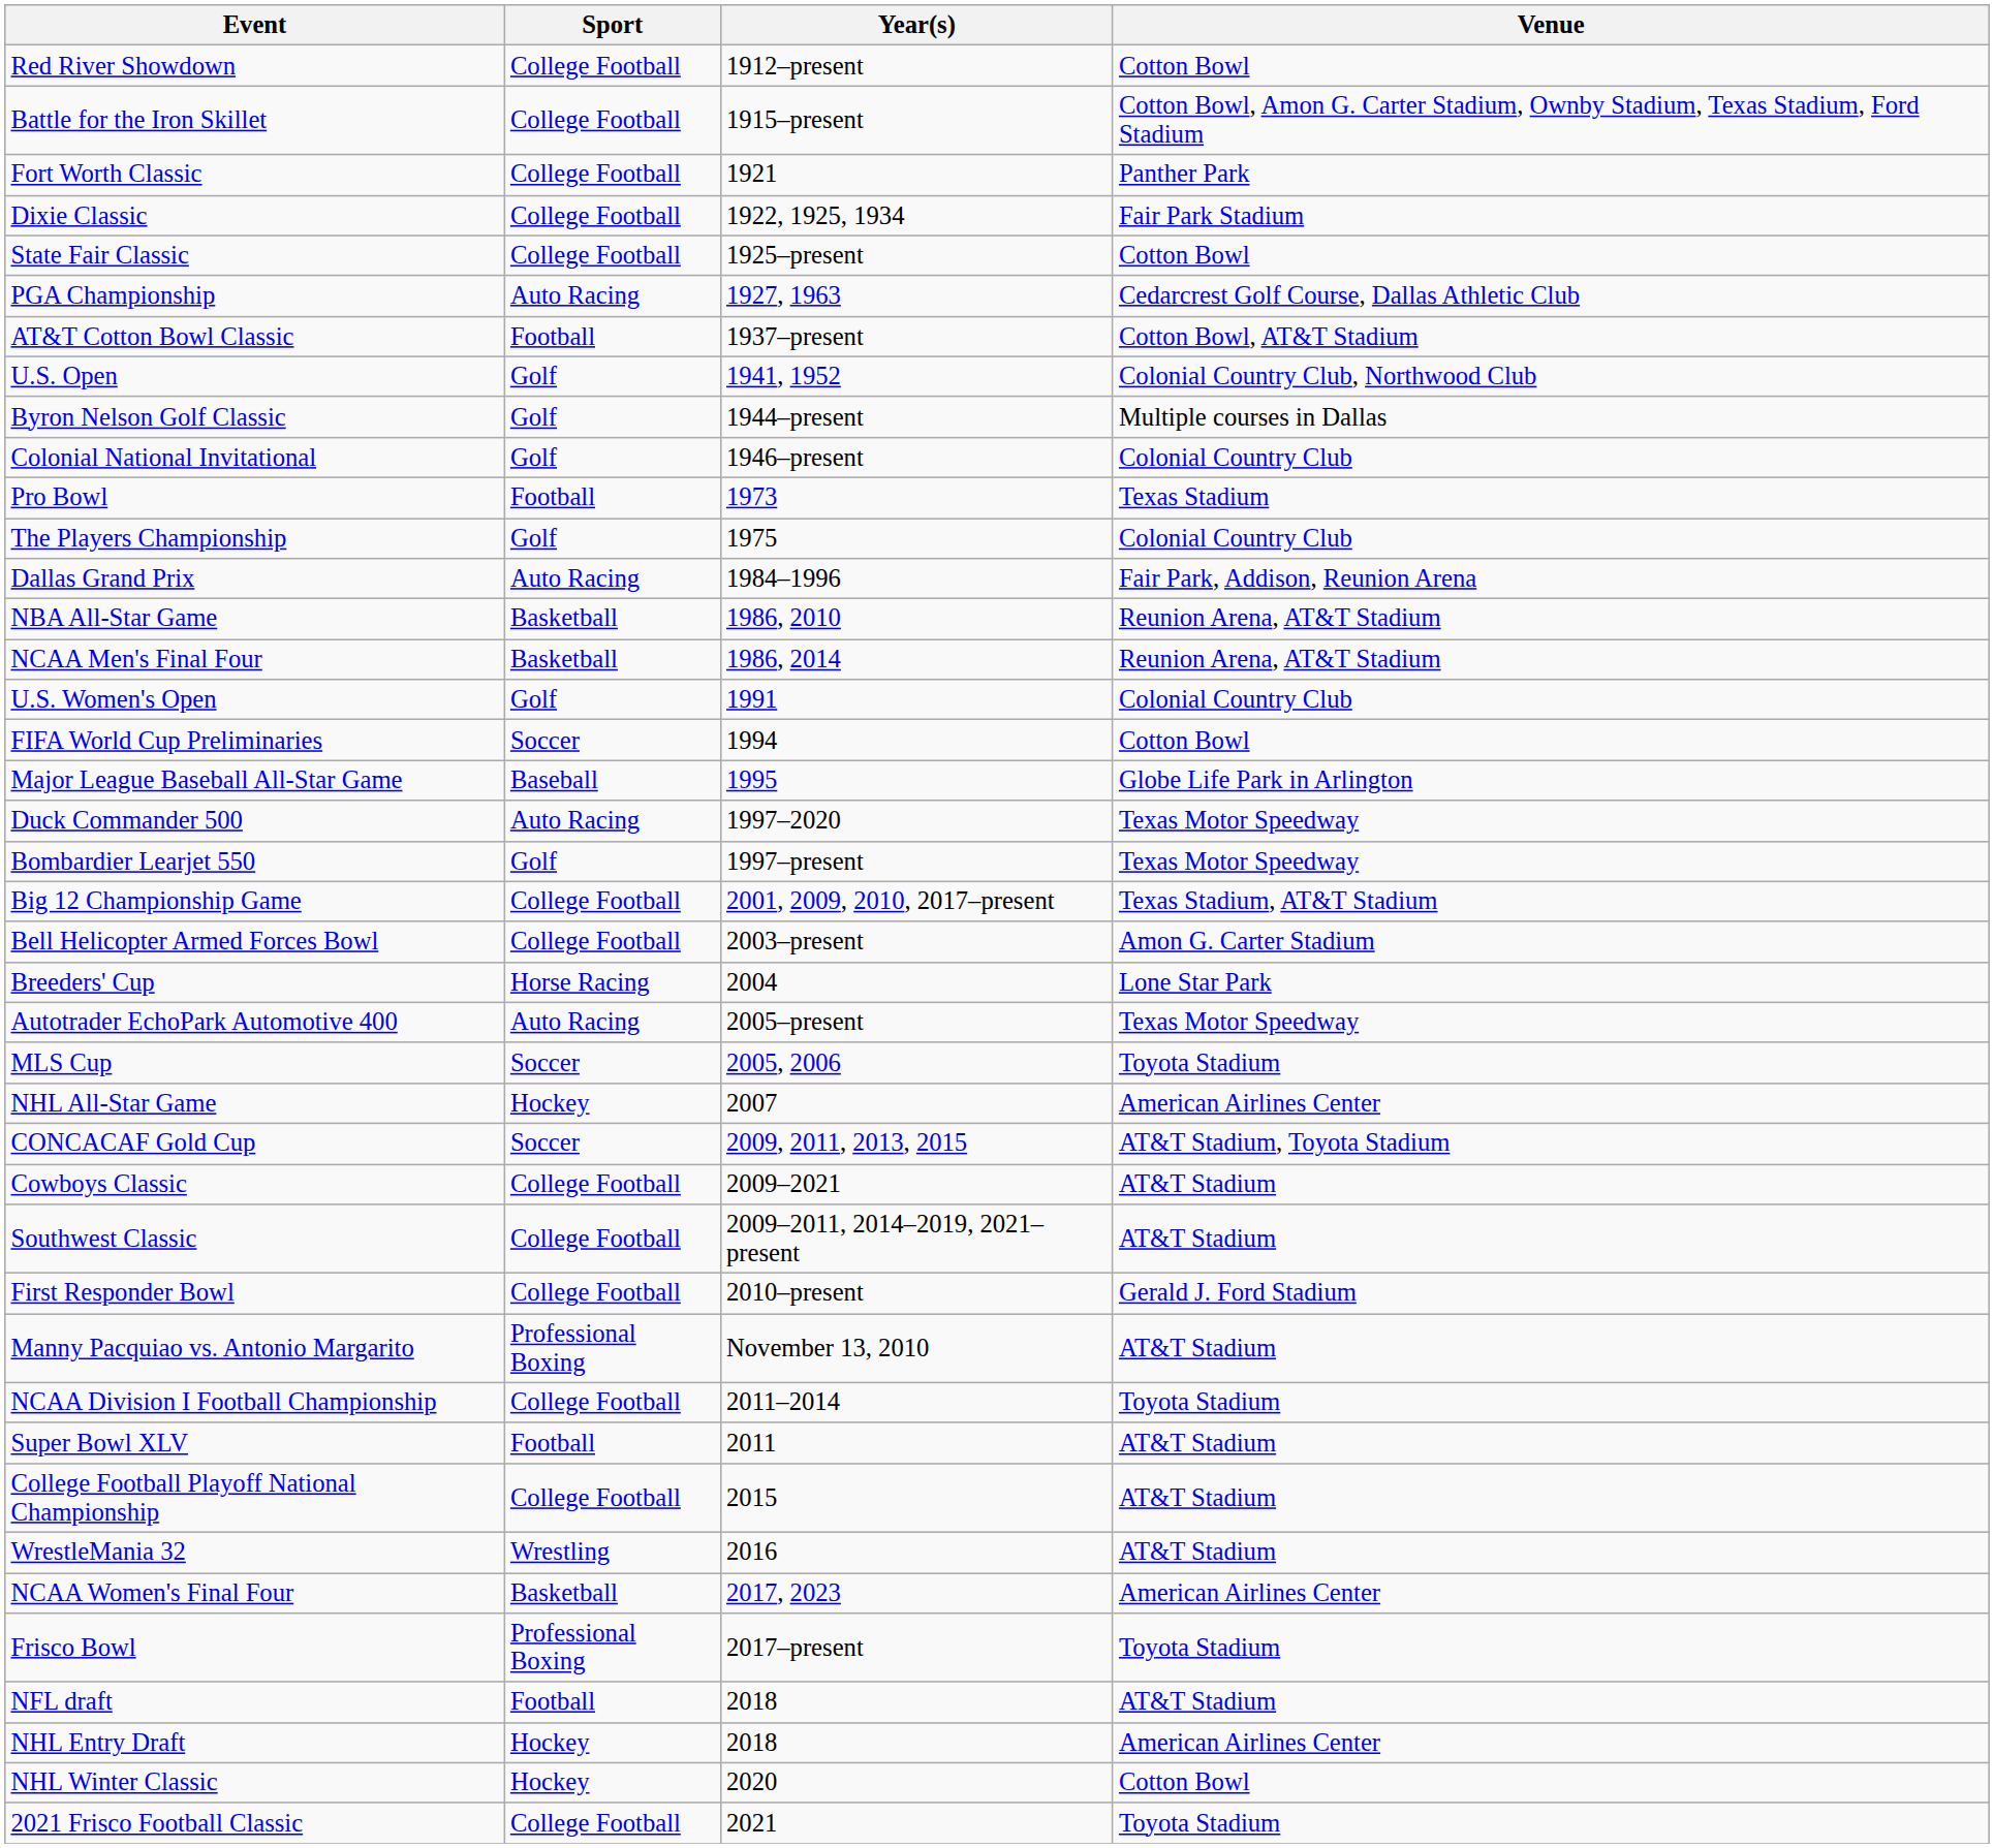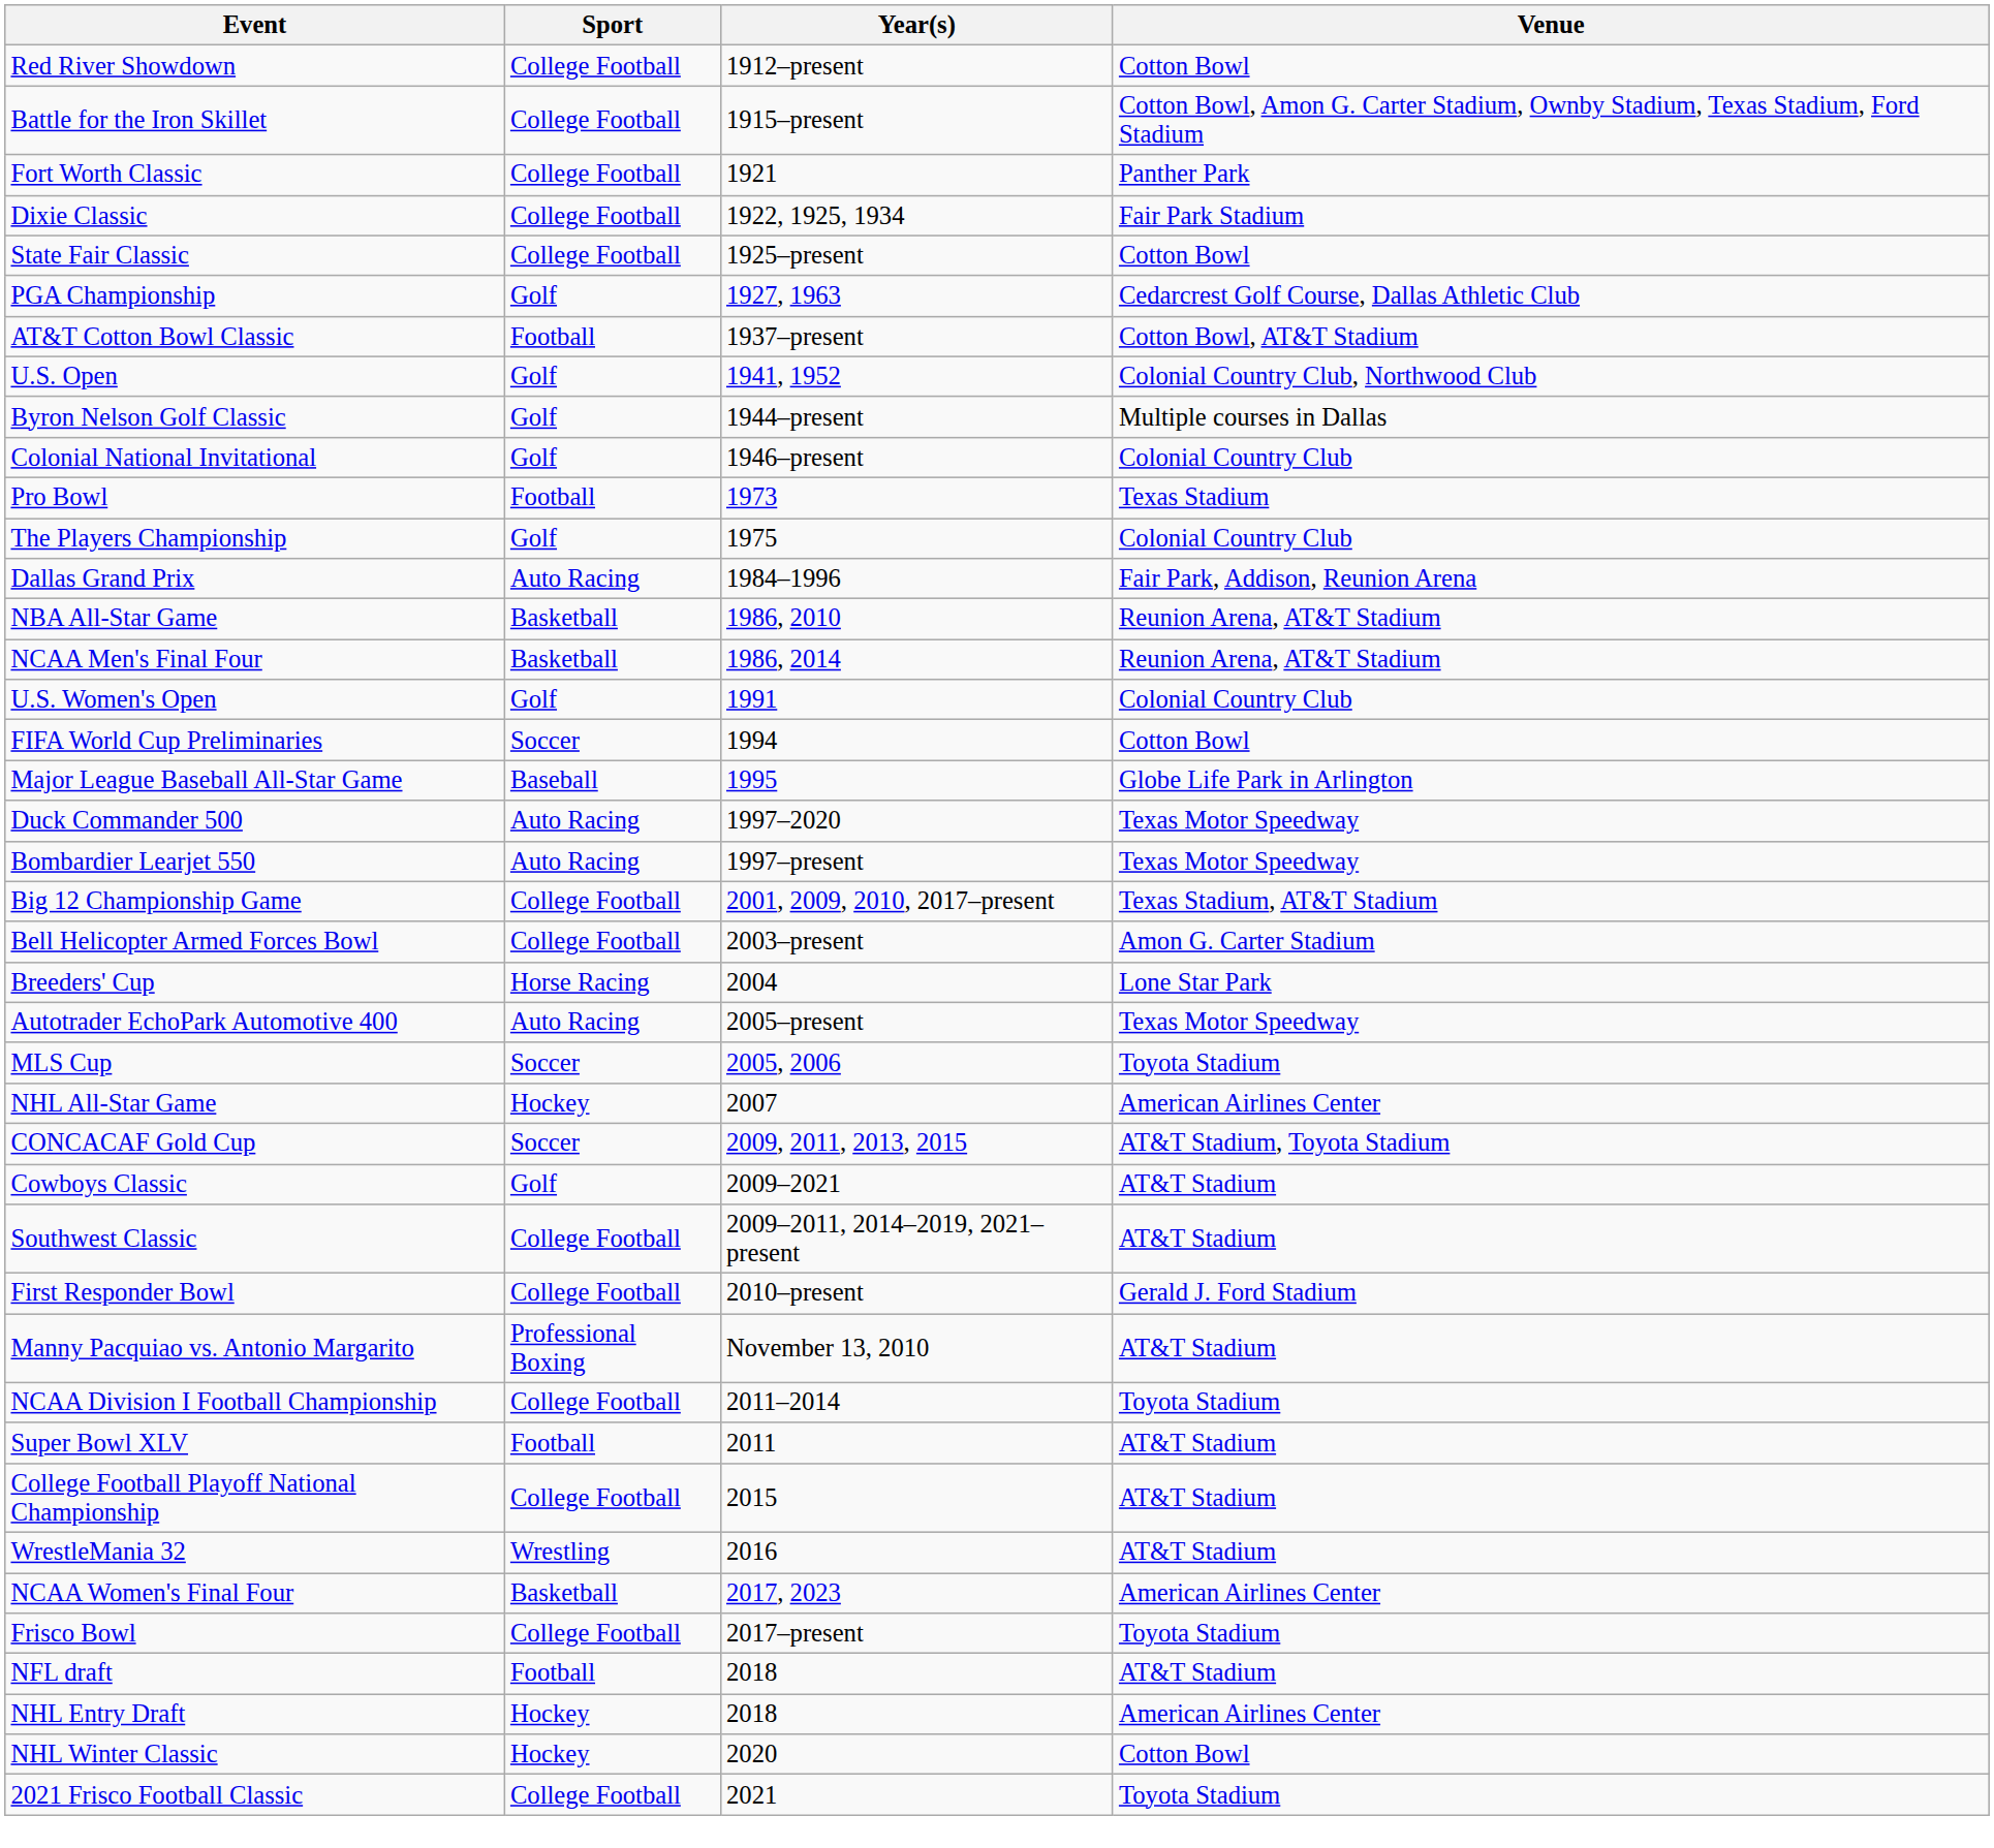 <table class="wikitable">
 <tr>
 <th>Event</th>
 <th>Sport</th>
 <th>Year(s)</th>
 <th>Venue</th>
 </tr>
 <tr>
 <td><a href='#'>Red River Showdown</a></td>
 <td><a href='#'>College Football</a></td>
 <td>1912–present</td>
 <td><a href='#'>Cotton Bowl</a></td>
 </tr>
 <tr>
 <td><a href='#'>Battle for the Iron Skillet</a></td>
 <td><a href='#'>College Football</a></td>
 <td>1915–present</td>
 <td><a href='#'>Cotton Bowl</a>, <a href='#'>Amon G. Carter Stadium</a>, <a href='#'>Ownby Stadium</a>, <a href='#'>Texas Stadium</a>, <a href='#'>Ford Stadium</a></td>
 </tr>
 <tr>
 <td><a href='#'>Fort Worth Classic</a></td>
 <td><a href='#'>College Football</a></td>
 <td>1921</td>
 <td><a href='#'>Panther Park</a></td>
 </tr>
 <tr>
 <td><a href='#'>Dixie Classic</a></td>
 <td><a href='#'>College Football</a></td>
 <td>1922, 1925, 1934</td>
 <td><a href='#'>Fair Park Stadium</a></td>
 </tr>
 <tr>
 <td><a href='#'>State Fair Classic</a></td>
 <td><a href='#'>College Football</a></td>
 <td>1925–present</td>
 <td><a href='#'>Cotton Bowl</a></td>
 </tr>
 <tr>
 <td><a href='#'>PGA Championship</a></td>
-<td><a href='#'>Auto Racing</a></td>
+<td><a href='#'>Golf</a></td>
 <td><a href='#'>1927</a>, <a href='#'>1963</a></td>
 <td><a href='#'>Cedarcrest Golf Course</a>, <a href='#'>Dallas Athletic Club</a></td>
 </tr>
 <tr>
 <td><a href='#'>AT&T Cotton Bowl Classic</a></td>
 <td><a href='#'>Football</a></td>
 <td>1937–present</td>
 <td><a href='#'>Cotton Bowl</a>, <a href='#'>AT&T Stadium</a></td>
 </tr>
 <tr>
 <td><a href='#'>U.S. Open</a></td>
 <td><a href='#'>Golf</a></td>
 <td><a href='#'>1941</a>, <a href='#'>1952</a></td>
 <td><a href='#'>Colonial Country Club</a>, <a href='#'>Northwood Club</a></td>
 </tr>
 <tr>
 <td><a href='#'>Byron Nelson Golf Classic</a></td>
 <td><a href='#'>Golf</a></td>
 <td>1944–present</td>
 <td>Multiple courses in Dallas</td>
 </tr>
 <tr>
 <td><a href='#'>Colonial National Invitational</a></td>
 <td><a href='#'>Golf</a></td>
 <td>1946–present</td>
 <td><a href='#'>Colonial Country Club</a></td>
 </tr>
 <tr>
 <td><a href='#'>Pro Bowl</a></td>
 <td><a href='#'>Football</a></td>
 <td><a href='#'>1973</a></td>
 <td><a href='#'>Texas Stadium</a></td>
 </tr>
 <tr>
 <td><a href='#'>The Players Championship</a></td>
 <td><a href='#'>Golf</a></td>
 <td>1975</td>
 <td><a href='#'>Colonial Country Club</a></td>
 </tr>
 <tr>
 <td><a href='#'>Dallas Grand Prix</a></td>
 <td><a href='#'>Auto Racing</a></td>
 <td>1984–1996</td>
 <td><a href='#'>Fair Park</a>, <a href='#'>Addison</a>, <a href='#'>Reunion Arena</a></td>
 </tr>
 <tr>
 <td><a href='#'>NBA All-Star Game</a></td>
 <td><a href='#'>Basketball</a></td>
 <td><a href='#'>1986</a>, <a href='#'>2010</a></td>
 <td><a href='#'>Reunion Arena</a>, <a href='#'>AT&T Stadium</a></td>
 </tr>
 <tr>
 <td><a href='#'>NCAA Men's Final Four</a></td>
 <td><a href='#'>Basketball</a></td>
 <td><a href='#'>1986</a>, <a href='#'>2014</a></td>
 <td><a href='#'>Reunion Arena</a>, <a href='#'>AT&T Stadium</a></td>
 </tr>
 <tr>
 <td><a href='#'>U.S. Women's Open</a></td>
 <td><a href='#'>Golf</a></td>
 <td><a href='#'>1991</a></td>
 <td><a href='#'>Colonial Country Club</a></td>
 </tr>
 <tr>
 <td><a href='#'>FIFA World Cup Preliminaries</a></td>
 <td><a href='#'>Soccer</a></td>
 <td>1994</td>
 <td><a href='#'>Cotton Bowl</a></td>
 </tr>
 <tr>
 <td><a href='#'>Major League Baseball All-Star Game</a></td>
 <td><a href='#'>Baseball</a></td>
 <td><a href='#'>1995</a></td>
 <td><a href='#'>Globe Life Park in Arlington</a></td>
 </tr>
 <tr>
 <td><a href='#'>Duck Commander 500</a></td>
 <td><a href='#'>Auto Racing</a></td>
 <td>1997–2020</td>
 <td><a href='#'>Texas Motor Speedway</a></td>
 </tr>
 <tr>
 <td><a href='#'>Bombardier Learjet 550</a></td>
-<td><a href='#'>Golf</a></td>
+<td><a href='#'>Auto Racing</a></td>
 <td>1997–present</td>
 <td><a href='#'>Texas Motor Speedway</a></td>
 </tr>
 <tr>
 <td><a href='#'>Big 12 Championship Game</a></td>
 <td><a href='#'>College Football</a></td>
 <td><a href='#'>2001</a>, <a href='#'>2009</a>, <a href='#'>2010</a>, 2017–present</td>
 <td><a href='#'>Texas Stadium</a>, <a href='#'>AT&T Stadium</a></td>
 </tr>
 <tr>
 <td><a href='#'>Bell Helicopter Armed Forces Bowl</a></td>
 <td><a href='#'>College Football</a></td>
 <td>2003–present</td>
 <td><a href='#'>Amon G. Carter Stadium</a></td>
 </tr>
 <tr>
 <td><a href='#'>Breeders' Cup</a></td>
 <td><a href='#'>Horse Racing</a></td>
 <td>2004</td>
 <td><a href='#'>Lone Star Park</a></td>
 </tr>
 <tr>
 <td><a href='#'>Autotrader EchoPark Automotive 400</a></td>
 <td><a href='#'>Auto Racing</a></td>
 <td>2005–present</td>
 <td><a href='#'>Texas Motor Speedway</a></td>
 </tr>
 <tr>
 <td><a href='#'>MLS Cup</a></td>
 <td><a href='#'>Soccer</a></td>
 <td><a href='#'>2005</a>, <a href='#'>2006</a></td>
 <td><a href='#'>Toyota Stadium</a></td>
 </tr>
 <tr>
 <td><a href='#'>NHL All-Star Game</a></td>
 <td><a href='#'>Hockey</a></td>
 <td>2007</td>
 <td><a href='#'>American Airlines Center</a></td>
 </tr>
 <tr>
 <td><a href='#'>CONCACAF Gold Cup</a></td>
 <td><a href='#'>Soccer</a></td>
 <td><a href='#'>2009</a>, <a href='#'>2011</a>, <a href='#'>2013</a>, <a href='#'>2015</a></td>
 <td><a href='#'>AT&T Stadium</a>, <a href='#'>Toyota Stadium</a></td>
 </tr>
 <tr>
 <td><a href='#'>Cowboys Classic</a></td>
-<td><a href='#'>College Football</a></td>
+<td><a href='#'>Golf</a></td>
 <td>2009–2021</td>
 <td><a href='#'>AT&T Stadium</a></td>
 </tr>
 <tr>
 <td><a href='#'>Southwest Classic</a></td>
 <td><a href='#'>College Football</a></td>
 <td>2009–2011, 2014–2019, 2021–present</td>
 <td><a href='#'>AT&T Stadium</a></td>
 </tr>
 <tr>
 <td><a href='#'>First Responder Bowl</a></td>
 <td><a href='#'>College Football</a></td>
 <td>2010–present</td>
 <td><a href='#'>Gerald J. Ford Stadium</a></td>
 </tr>
 <tr>
 <td><a href='#'>Manny Pacquiao vs. Antonio Margarito</a></td>
 <td><a href='#'>Professional Boxing</a></td>
 <td>November 13, 2010</td>
 <td><a href='#'>AT&T Stadium</a></td>
 </tr>
 <tr>
 <td><a href='#'>NCAA Division I Football Championship</a></td>
 <td><a href='#'>College Football</a></td>
 <td>2011–2014</td>
 <td><a href='#'>Toyota Stadium</a></td>
 </tr>
 <tr>
 <td><a href='#'>Super Bowl XLV</a></td>
 <td><a href='#'>Football</a></td>
 <td>2011</td>
 <td><a href='#'>AT&T Stadium</a></td>
 </tr>
 <tr>
 <td><a href='#'>College Football Playoff National Championship</a></td>
 <td><a href='#'>College Football</a></td>
 <td>2015</td>
 <td><a href='#'>AT&T Stadium</a></td>
 </tr>
 <tr>
 <td><a href='#'>WrestleMania 32</a></td>
 <td><a href='#'>Wrestling</a></td>
 <td>2016</td>
 <td><a href='#'>AT&T Stadium</a></td>
 </tr>
 <tr>
 <td><a href='#'>NCAA Women's Final Four</a></td>
 <td><a href='#'>Basketball</a></td>
 <td><a href='#'>2017</a>, <a href='#'>2023</a></td>
 <td><a href='#'>American Airlines Center</a></td>
 </tr>
 <tr>
 <td><a href='#'>Frisco Bowl</a></td>
-<td><a href='#'>Professional Boxing</a></td>
+<td><a href='#'>College Football</a></td>
 <td>2017–present</td>
 <td><a href='#'>Toyota Stadium</a></td>
 </tr>
 <tr>
 <td><a href='#'>NFL draft</a></td>
 <td><a href='#'>Football</a></td>
 <td>2018</td>
 <td><a href='#'>AT&T Stadium</a></td>
 </tr>
 <tr>
 <td><a href='#'>NHL Entry Draft</a></td>
 <td><a href='#'>Hockey</a></td>
 <td>2018</td>
 <td><a href='#'>American Airlines Center</a></td>
 </tr>
 <tr>
 <td><a href='#'>NHL Winter Classic</a></td>
 <td><a href='#'>Hockey</a></td>
 <td>2020</td>
 <td><a href='#'>Cotton Bowl</a></td>
 </tr>
 <tr>
 <td><a href='#'>2021 Frisco Football Classic</a> </td>
 <td><a href='#'>College Football</a></td>
 <td>2021</td>
 <td><a href='#'>Toyota Stadium</a></td>
 </tr>
 </table>
